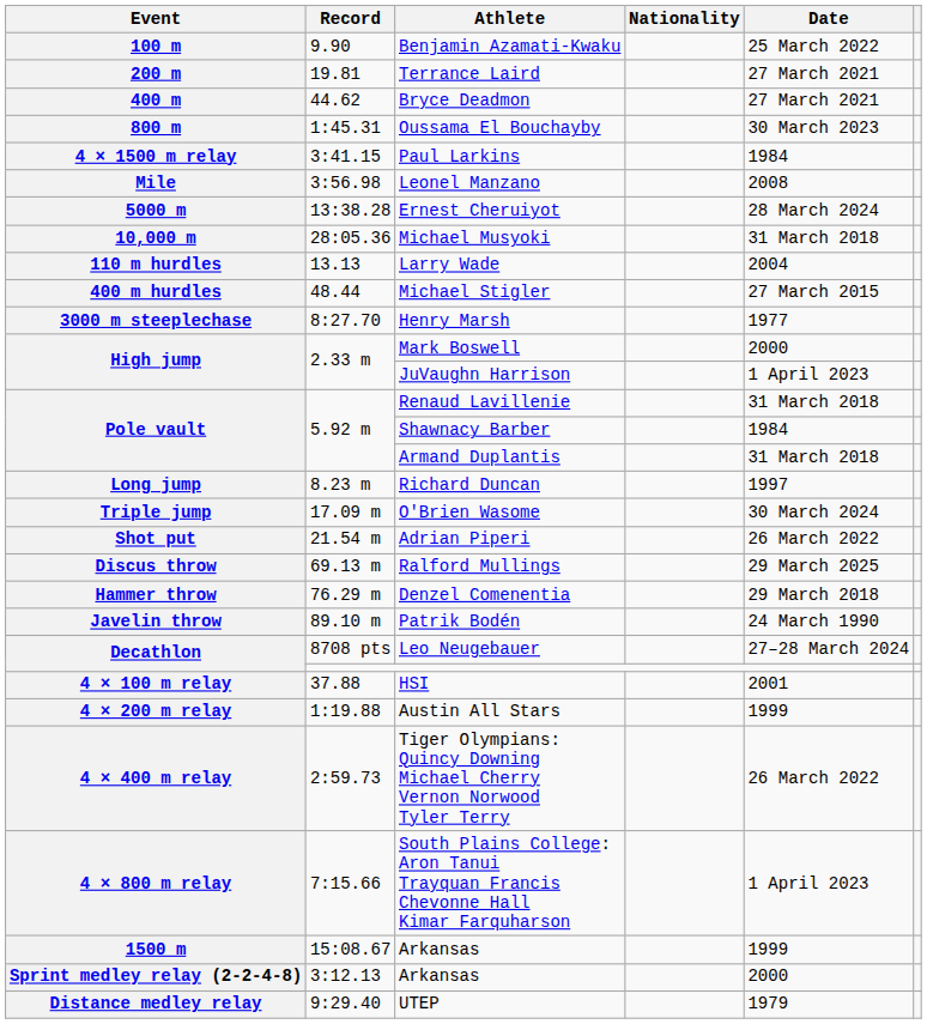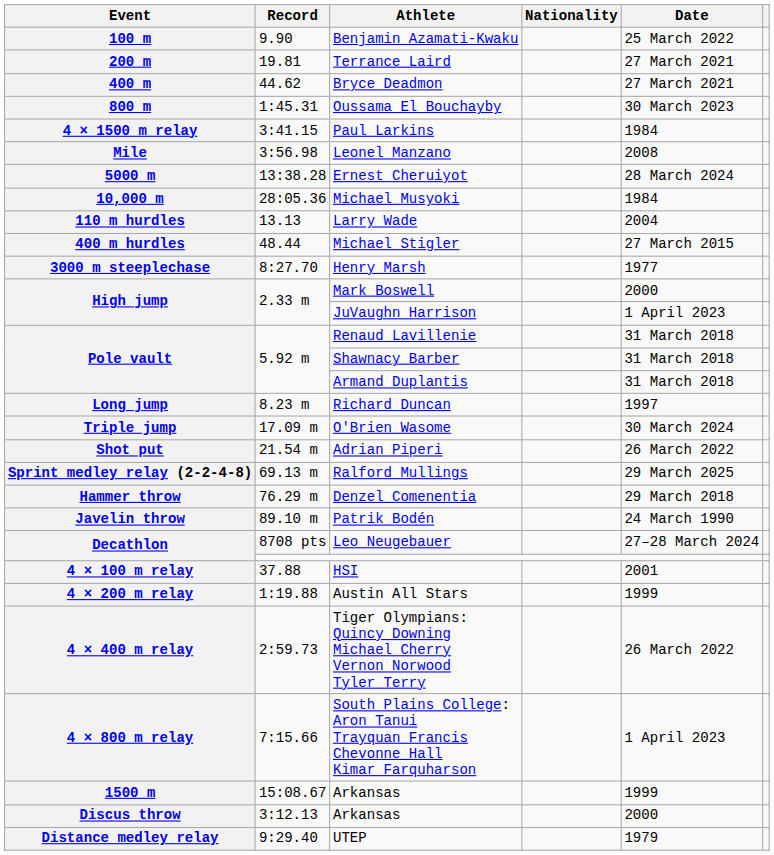 <table class="wikitable plainrowheaders sticky-header">
 <tr>
 <th scope="col">Event</th>
 <th scope="col">Record</th>
 <th scope="col">Athlete</th>
 <th scope="col">Nationality</th>
 <th scope="col">Date</th>
 <th scope="col"></th>
 </tr>
 <tr>
 <th scope="row"><a href='#'>100 m</a></th>
 <td>9.90 </td>
 <td><a href='#'>Benjamin Azamati-Kwaku</a></td>
 <td></td>
 <td>25 March 2022</td>
 <td></td>
 </tr>
 <tr>
 <th scope="row"><a href='#'>200 m</a></th>
 <td>19.81 </td>
 <td><a href='#'>Terrance Laird</a></td>
 <td></td>
 <td>27 March 2021</td>
 <td></td>
 </tr>
 <tr>
 <th scope="row"><a href='#'>400 m</a></th>
 <td>44.62</td>
 <td><a href='#'>Bryce Deadmon</a></td>
 <td></td>
 <td>27 March 2021</td>
 <td></td>
 </tr>
 <tr>
 <th scope="row"><a href='#'>800 m</a></th>
 <td>1:45.31</td>
 <td><a href='#'>Oussama El Bouchayby</a></td>
 <td></td>
 <td>30 March 2023</td>
 <td></td>
 </tr>
 <tr>
 <th scope="row"><a href='#'>4 × 1500 m relay</a></th>
 <td>3:41.15</td>
 <td><a href='#'>Paul Larkins</a></td>
 <td></td>
 <td>1984</td>
 <td></td>
 </tr>
 <tr>
 <th scope="row"><a href='#'>Mile</a></th>
 <td>3:56.98</td>
 <td><a href='#'>Leonel Manzano</a></td>
 <td></td>
 <td>2008</td>
 <td></td>
 </tr>
 <tr>
 <th scope="row"><a href='#'>5000 m</a></th>
 <td>13:38.28</td>
 <td><a href='#'>Ernest Cheruiyot</a></td>
 <td></td>
 <td>28 March 2024</td>
 <td></td>
 </tr>
 <tr>
 <th scope="row"><a href='#'>10,000 m</a></th>
 <td>28:05.36</td>
 <td><a href='#'>Michael Musyoki</a></td>
 <td></td>
-<td>31 March 2018</td>
+<td>1984</td>
 <td></td>
 </tr>
 <tr>
 <th scope="row"><a href='#'>110 m hurdles</a></th>
 <td>13.13</td>
 <td><a href='#'>Larry Wade</a></td>
 <td></td>
 <td>2004</td>
 <td></td>
 </tr>
 <tr>
 <th scope="row"><a href='#'>400 m hurdles</a></th>
 <td>48.44</td>
 <td><a href='#'>Michael Stigler</a></td>
 <td></td>
 <td>27 March 2015</td>
 <td></td>
 </tr>
 <tr>
 <th scope="row"><a href='#'>3000 m steeplechase</a></th>
 <td>8:27.70</td>
 <td><a href='#'>Henry Marsh</a></td>
 <td></td>
 <td>1977</td>
 <td></td>
 </tr>
 <tr>
 <th scope="rowgroup" rowspan="2"><a href='#'>High jump</a></th>
 <td rowspan="2">2.33 m</td>
 <td><a href='#'>Mark Boswell</a></td>
 <td></td>
 <td>2000</td>
 <td></td>
 </tr>
 <tr>
 <td><a href='#'>JuVaughn Harrison</a></td>
 <td></td>
 <td>1 April 2023</td>
 <td></td>
 </tr>
 <tr>
 <th scope="rowgroup" rowspan="3"><a href='#'>Pole vault</a></th>
 <td rowspan="3">5.92 m</td>
 <td><a href='#'>Renaud Lavillenie</a></td>
 <td></td>
 <td>31 March 2018</td>
 <td></td>
 </tr>
 <tr>
 <td><a href='#'>Shawnacy Barber</a></td>
 <td></td>
-<td>1984</td>
+<td>31 March 2018</td>
 <td></td>
 </tr>
 <tr>
 <td><a href='#'>Armand Duplantis</a></td>
 <td></td>
 <td>31 March 2018</td>
 <td></td>
 </tr>
 <tr>
 <th scope="row"><a href='#'>Long jump</a></th>
 <td>8.23 m</td>
 <td><a href='#'>Richard Duncan</a></td>
 <td></td>
 <td>1997</td>
 <td></td>
 </tr>
 <tr>
 <th scope="row"><a href='#'>Triple jump</a></th>
 <td>17.09 m </td>
 <td><a href='#'>O'Brien Wasome</a></td>
 <td></td>
 <td>30 March 2024</td>
 <td></td>
 </tr>
 <tr>
 <th scope="row"><a href='#'>Shot put</a></th>
 <td>21.54 m</td>
 <td><a href='#'>Adrian Piperi</a></td>
 <td></td>
 <td>26 March 2022</td>
 <td></td>
 </tr>
 <tr>
-<th scope="row"><a href='#'>Discus throw</a></th>
+<th scope="row"><a href='#'>Sprint medley relay</a> (2-2-4-8)</th>
 <td>69.13 m</td>
 <td><a href='#'>Ralford Mullings</a></td>
 <td></td>
 <td>29 March 2025</td>
 <td></td>
 </tr>
 <tr>
 <th scope="row"><a href='#'>Hammer throw</a></th>
 <td>76.29 m</td>
 <td><a href='#'>Denzel Comenentia</a></td>
 <td></td>
 <td>29 March 2018</td>
 <td></td>
 </tr>
 <tr>
 <th scope="row"><a href='#'>Javelin throw</a></th>
 <td>89.10 m</td>
 <td><a href='#'>Patrik Bodén</a></td>
 <td></td>
 <td>24 March 1990</td>
 <td></td>
 </tr>
 <tr>
 <th scope="rowgroup" rowspan="2"><a href='#'>Decathlon</a></th>
 <td>8708 pts</td>
 <td><a href='#'>Leo Neugebauer</a></td>
 <td></td>
 <td>27–28 March 2024</td>
 <td></td>
 </tr>
 <tr>
 <td colspan="4"></td>
 <td></td>
 </tr>
 <tr>
 <th scope="row"><a href='#'>4 × 100 m relay</a></th>
 <td>37.88</td>
 <td><a href='#'>HSI</a></td>
 <td></td>
 <td>2001</td>
 <td></td>
 </tr>
 <tr>
 <th scope="row"><a href='#'>4 × 200 m relay</a></th>
 <td>1:19.88</td>
 <td>Austin All Stars</td>
 <td></td>
 <td>1999</td>
 <td></td>
 </tr>
 <tr>
 <th scope="row"><a href='#'>4 × 400 m relay</a></th>
 <td>2:59.73</td>
 <td>Tiger Olympians:<br><a href='#'>Quincy Downing</a><br><a href='#'>Michael Cherry</a><br><a href='#'>Vernon Norwood</a><br><a href='#'>Tyler Terry</a></td>
 <td></td>
 <td>26 March 2022</td>
 <td></td>
 </tr>
 <tr>
 <th scope="row"><a href='#'>4 × 800 m relay</a></th>
 <td>7:15.66</td>
 <td><a href='#'>South Plains College</a>:<br><a href='#'>Aron Tanui</a><br><a href='#'>Trayquan Francis</a><br><a href='#'>Chevonne Hall</a><br><a href='#'>Kimar Farquharson</a></td>
 <td></td>
 <td>1 April 2023</td>
 <td></td>
 </tr>
 <tr>
 <th scope="row"><a href='#'>1500 m</a></th>
 <td>15:08.67</td>
 <td>Arkansas</td>
 <td></td>
 <td>1999</td>
 <td></td>
 </tr>
 <tr>
-<th scope="row"><a href='#'>Sprint medley relay</a> (2-2-4-8)</th>
+<th scope="row"><a href='#'>Discus throw</a></th>
 <td>3:12.13</td>
 <td>Arkansas</td>
 <td></td>
 <td>2000</td>
 <td></td>
 </tr>
 <tr>
 <th scope="row"><a href='#'>Distance medley relay</a></th>
 <td>9:29.40</td>
 <td>UTEP</td>
 <td></td>
 <td>1979</td>
 <td></td>
 </tr>
 </table>
